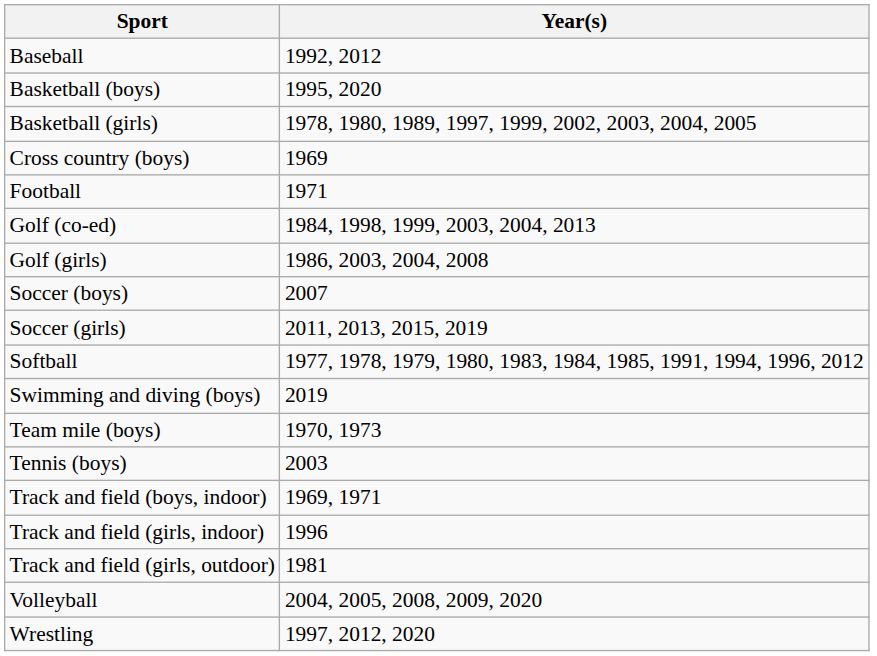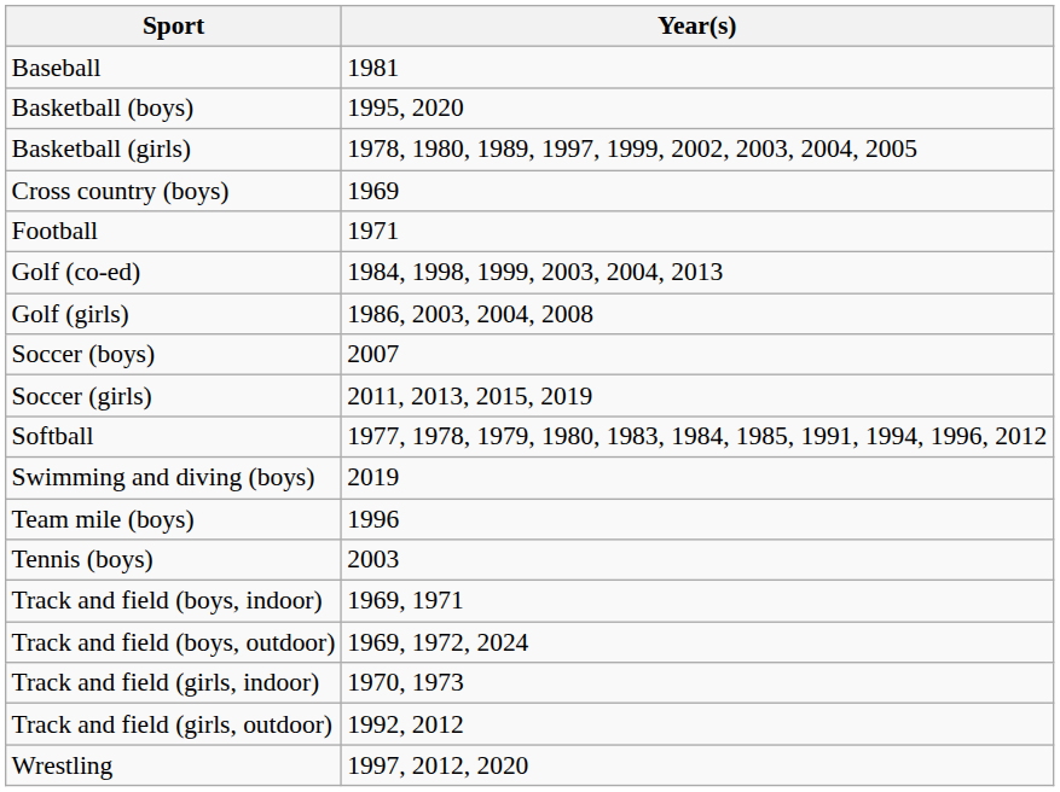 <table class="wikitable">
 <tr>
 <th>Sport</th>
 <th>Year(s)</th>
 </tr>
 <tr>
 <td>Baseball</td>
-<td>1992, 2012</td>
+<td>1981</td>
 </tr>
 <tr>
 <td>Basketball (boys)</td>
 <td>1995, 2020</td>
 </tr>
 <tr>
 <td>Basketball (girls)</td>
 <td>1978, 1980, 1989, 1997, 1999, 2002, 2003, 2004, 2005</td>
 </tr>
 <tr>
 <td>Cross country (boys)</td>
 <td>1969</td>
 </tr>
 <tr>
 <td>Football</td>
 <td>1971</td>
 </tr>
 <tr>
 <td>Golf (co-ed)</td>
 <td>1984, 1998, 1999, 2003, 2004, 2013</td>
 </tr>
 <tr>
 <td>Golf (girls)</td>
 <td>1986, 2003, 2004, 2008</td>
 </tr>
 <tr>
 <td>Soccer (boys)</td>
 <td>2007</td>
 </tr>
 <tr>
 <td>Soccer (girls)</td>
 <td>2011, 2013, 2015, 2019</td>
 </tr>
 <tr>
 <td>Softball</td>
 <td>1977, 1978, 1979, 1980, 1983, 1984, 1985, 1991, 1994, 1996, 2012</td>
 </tr>
 <tr>
 <td>Swimming and diving (boys)</td>
 <td>2019</td>
 </tr>
 <tr>
 <td>Team mile (boys)</td>
-<td>1970, 1973</td>
+<td>1996</td>
 </tr>
 <tr>
 <td>Tennis (boys)</td>
 <td>2003</td>
 </tr>
 <tr>
 <td>Track and field (boys, indoor)</td>
 <td>1969, 1971</td>
 </tr>
 <tr>
+<td>Track and field (boys, outdoor)</td>
+<td>1969, 1972, 2024</td>
+</tr>
+<tr>
 <td>Track and field (girls, indoor)</td>
-<td>1996</td>
+<td>1970, 1973</td>
 </tr>
 <tr>
 <td>Track and field (girls, outdoor)</td>
-<td>1981</td>
-</tr>
-<tr>
-<td>Volleyball</td>
-<td>2004, 2005, 2008, 2009, 2020</td>
+<td>1992, 2012</td>
 </tr>
 <tr>
 <td>Wrestling</td>
 <td>1997, 2012, 2020</td>
 </tr>
 </table>
